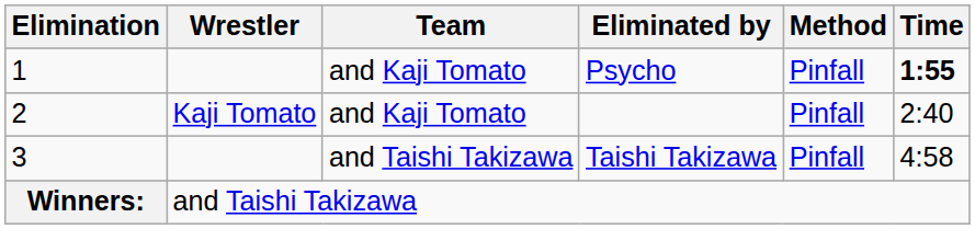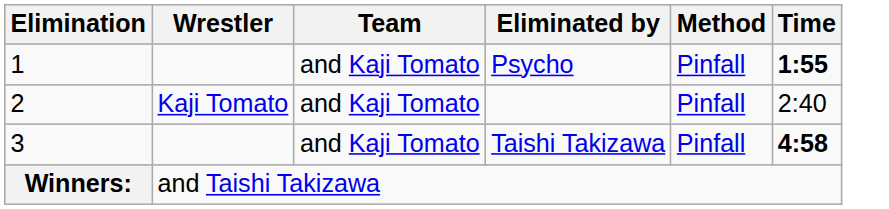 <table class="wikitable sortable" border="1">
 <tr>
 <th>Elimination</th>
 <th>Wrestler</th>
 <th>Team</th>
 <th>Eliminated by</th>
 <th>Method</th>
 <th>Time</th>
 </tr>
 <tr>
 <td>1</td>
 <td></td>
 <td> and <a href='#'>Kaji Tomato</a></td>
 <td><a href='#'>Psycho</a></td>
 <td><a href='#'>Pinfall</a></td>
 <td><strong>1:55</strong></td>
 </tr>
 <tr>
 <td>2</td>
 <td><a href='#'>Kaji Tomato</a></td>
 <td> and <a href='#'>Kaji Tomato</a></td>
 <td></td>
 <td><a href='#'>Pinfall</a></td>
 <td>2:40</td>
 </tr>
 <tr>
 <td>3</td>
 <td></td>
-<td> and <a href='#'>Taishi Takizawa</a></td>
+<td> and <a href='#'>Kaji Tomato</a></td>
 <td><a href='#'>Taishi Takizawa</a></td>
 <td><a href='#'>Pinfall</a></td>
-<td>4:58</td>
+<td><strong>4:58</strong></td>
 </tr>
 <tr>
 <th>Winners:</th>
 <td colspan="6"> and <a href='#'>Taishi Takizawa</a></td>
 </tr>
 </table>
